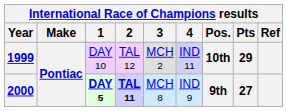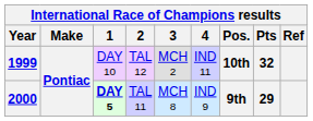 <table class="wikitable" style="text-align:center; font-size:85%">
 <tr>
 <th colspan=9><a href='#'>International Race of Champions</a> results</th>
 </tr>
 <tr>
 <th>Year</th>
 <th>Make</th>
 <th>1</th>
 <th>2</th>
 <th>3</th>
 <th>4</th>
 <th>Pos.</th>
 <th>Pts</th>
 <th>Ref</th>
 </tr>
 <tr>
 <th><a href='#'>1999</a></th>
 <th rowspan=2><a href='#'>Pontiac</a></th>
 <td style="background:#EFCFFF;"><a href='#'>DAY</a><br><small>10</small></td>
 <td style="background:#EFCFFF;"><a href='#'>TAL</a><br><small>12</small></td>
 <td style="background:#DFDFDF;"><a href='#'>MCH</a><br><small>2</small></td>
 <td style="background:#CFCFFF;"><a href='#'>IND</a><br><small>11</small></td>
 <th>10th</th>
-<th>29</th>
+<th>32</th>
 <th></th>
 </tr>
 <tr>
 <th><a href='#'>2000</a></th>
 <td style="background:#DFFFDF;"><strong><a href='#'>DAY</a><br><small>5</small></strong></td>
-<td style="background:#CFCFFF;"><strong><a href='#'>TAL</a><br><small>11</small></strong></td>
+<td style="background:#CFCFFF;"><a href='#'>TAL</a><br><small>11</small></td>
 <td style="background:#CFEAFF;"><a href='#'>MCH</a><br><small>8</small></td>
 <td style="background:#CFEAFF;"><a href='#'>IND</a><br><small>9</small></td>
 <th>9th</th>
-<th>27</th>
+<th>29</th>
 <th></th>
 </tr>
 </table>
